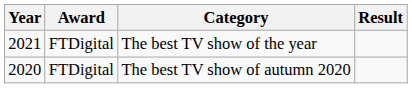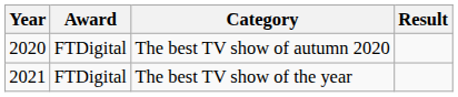 <table class="wikitable">
 <tr>
 <th>Year</th>
 <th>Award</th>
 <th>Category</th>
 <th>Result</th>
 </tr>
 <tr>
+<td>2020</td>
+<td>FTDigital</td>
+<td>The best TV show of autumn 2020</td>
+<td></td>
+</tr>
+<tr>
 <td>2021</td>
 <td>FTDigital</td>
 <td>The best TV show of the year</td>
 <td></td>
 </tr>
-<tr>
-<td>2020</td>
-<td>FTDigital</td>
-<td>The best TV show of autumn 2020</td>
-<td></td>
-</tr>
 </table>
